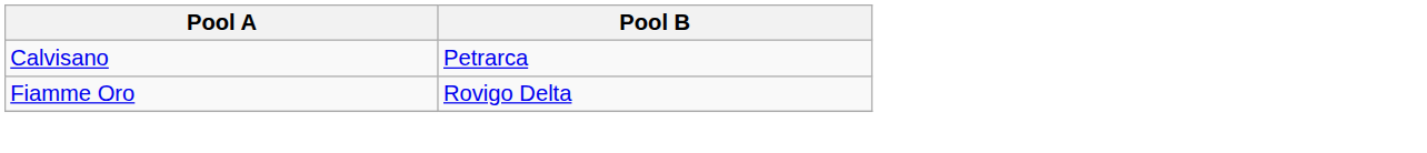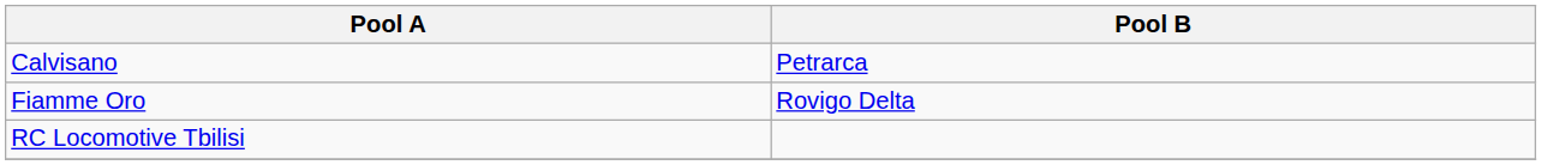 <table class="wikitable">
 <tr>
 <th width=16%>Pool A</th>
 <th width=16%>Pool B</th>
 </tr>
 <tr>
 <td> <a href='#'>Calvisano</a></td>
 <td> <a href='#'>Petrarca</a></td>
 </tr>
 <tr>
 <td> <a href='#'>Fiamme Oro</a></td>
 <td> <a href='#'>Rovigo Delta</a></td>
 </tr>
+<tr>
+<td> <a href='#'>RC Locomotive Tbilisi</a></td>
+<td> </td>
+</tr>
 <tr valign=top>
 </tr>
 </table>
